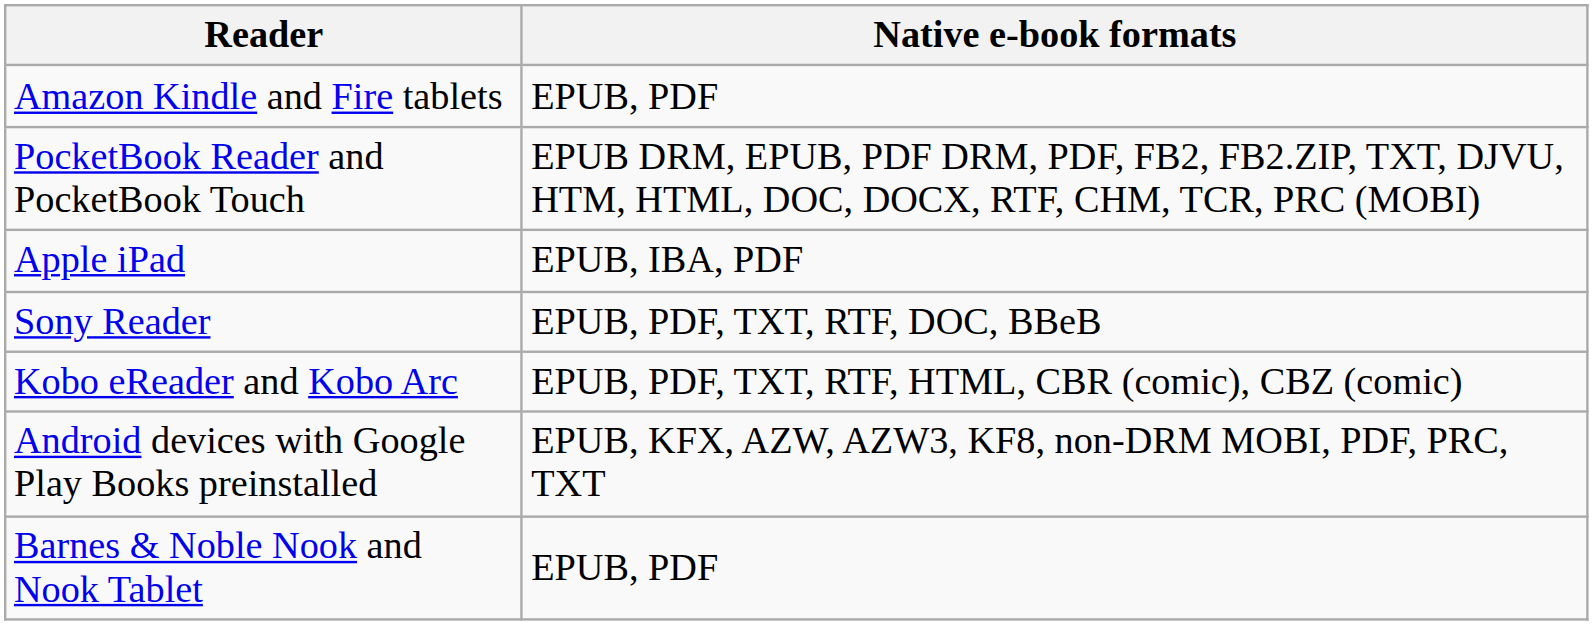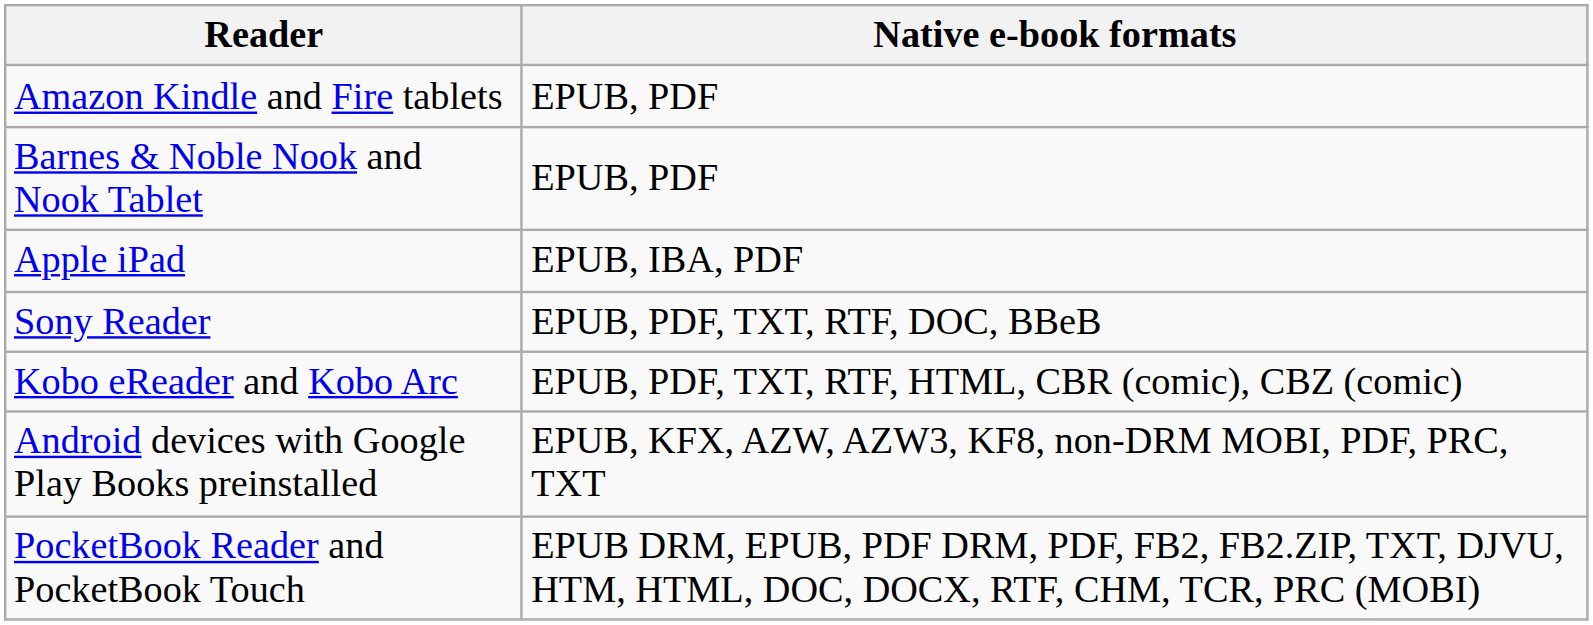 <table class="wikitable" style="text-align: left; width:75%;">
 <tr>
 <th>Reader</th>
 <th>Native e-book formats</th>
 </tr>
 <tr>
 <td><a href='#'>Amazon Kindle</a> and <a href='#'>Fire</a> tablets</td>
 <td>EPUB, PDF</td>
 </tr>
 <tr>
-<td><a href='#'>PocketBook Reader</a> and PocketBook Touch</td>
-<td>EPUB DRM, EPUB, PDF DRM, PDF, FB2, FB2.ZIP, TXT, DJVU, HTM, HTML, DOC, DOCX, RTF, CHM, TCR, PRC (MOBI)</td>
+<td><a href='#'>Barnes & Noble Nook</a> and <a href='#'>Nook Tablet</a></td>
+<td>EPUB, PDF</td>
 </tr>
 <tr>
 <td><a href='#'>Apple iPad</a></td>
 <td>EPUB, IBA, PDF</td>
 </tr>
 <tr>
 <td><a href='#'>Sony Reader</a></td>
 <td>EPUB, PDF, TXT, RTF, DOC, BBeB</td>
 </tr>
 <tr>
 <td><a href='#'>Kobo eReader</a> and <a href='#'>Kobo Arc</a></td>
 <td>EPUB, PDF, TXT, RTF, HTML, CBR (comic), CBZ (comic)</td>
 </tr>
 <tr>
 <td><a href='#'>Android</a> devices with Google Play Books preinstalled</td>
 <td>EPUB, KFX, AZW, AZW3, KF8, non-DRM MOBI, PDF, PRC, TXT</td>
 </tr>
 <tr>
-<td><a href='#'>Barnes & Noble Nook</a> and <a href='#'>Nook Tablet</a></td>
-<td>EPUB, PDF</td>
+<td><a href='#'>PocketBook Reader</a> and PocketBook Touch</td>
+<td>EPUB DRM, EPUB, PDF DRM, PDF, FB2, FB2.ZIP, TXT, DJVU, HTM, HTML, DOC, DOCX, RTF, CHM, TCR, PRC (MOBI)</td>
 </tr>
 </table>
